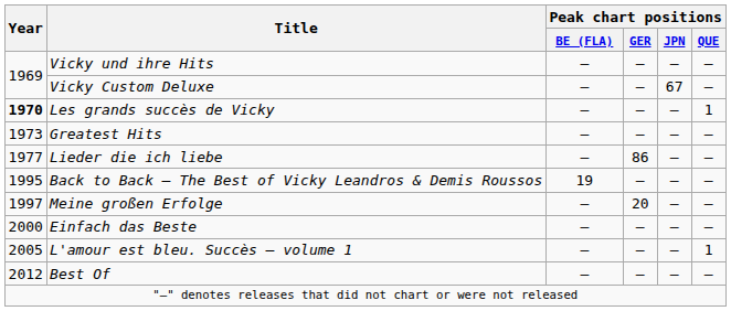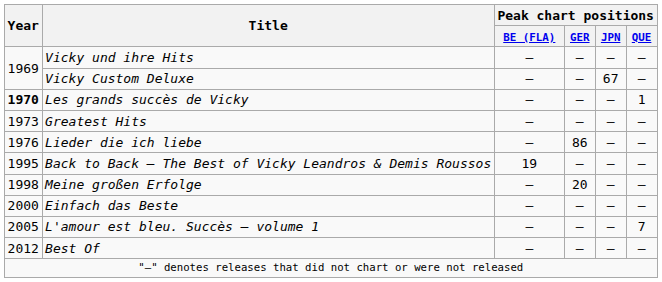 <table class="wikitable" style="text-align:center">
 <tr>
 <th rowspan="2">Year</th>
 <th rowspan="2">Title</th>
 <th colspan="4">Peak chart positions</th>
 </tr>
 <tr>
 <th><small><a href='#'>BE (FLA)</a></small><br></th>
 <th><small><a href='#'>GER</a></small><br></th>
 <th><small><a href='#'>JPN</a></small><br></th>
 <th><small><a href='#'>QUE</a></small><br></th>
 </tr>
 <tr>
 <td rowspan="2">1969</td>
 <td align="left"><em>Vicky und ihre Hits</em></td>
 <td>—</td>
 <td>—</td>
 <td>—</td>
 <td>—</td>
 </tr>
 <tr>
 <td align="left"><em>Vicky Custom Deluxe</em></td>
 <td>—</td>
 <td>—</td>
 <td>67</td>
 <td>—</td>
 </tr>
 <tr>
 <td><strong>1970</strong></td>
 <td align="left"><em>Les grands succès de Vicky</em></td>
 <td>—</td>
 <td>—</td>
 <td>—</td>
 <td>1</td>
 </tr>
 <tr>
 <td>1973</td>
 <td align="left"><em>Greatest Hits</em></td>
 <td>—</td>
 <td>—</td>
 <td>—</td>
 <td>—</td>
 </tr>
 <tr>
-<td>1977</td>
+<td>1976</td>
 <td align="left"><em>Lieder die ich liebe</em></td>
 <td>—</td>
 <td>86</td>
 <td>—</td>
 <td>—</td>
 </tr>
 <tr>
 <td>1995</td>
 <td align="left"><em>Back to Back – The Best of Vicky Leandros & Demis Roussos</em></td>
 <td>19</td>
 <td>—</td>
 <td>—</td>
 <td>—</td>
 </tr>
 <tr>
-<td>1997</td>
+<td>1998</td>
 <td align="left"><em>Meine großen Erfolge</em></td>
 <td>—</td>
 <td>20</td>
 <td>—</td>
 <td>—</td>
 </tr>
 <tr>
 <td>2000</td>
 <td align="left"><em>Einfach das Beste</em></td>
 <td>—</td>
 <td>—</td>
 <td>—</td>
 <td>—</td>
 </tr>
 <tr>
 <td>2005</td>
 <td align="left"><em>L'amour est bleu. Succès – volume 1</em></td>
 <td>—</td>
 <td>—</td>
 <td>—</td>
-<td>1</td>
+<td>7</td>
 </tr>
 <tr>
 <td>2012</td>
 <td align="left"><em>Best Of</em></td>
 <td>—</td>
 <td>—</td>
 <td>—</td>
 <td>—</td>
 </tr>
 <tr>
 <td colspan="6" style="font-size:8pt">"—" denotes releases that did not chart or were not released</td>
 </tr>
 </table>
